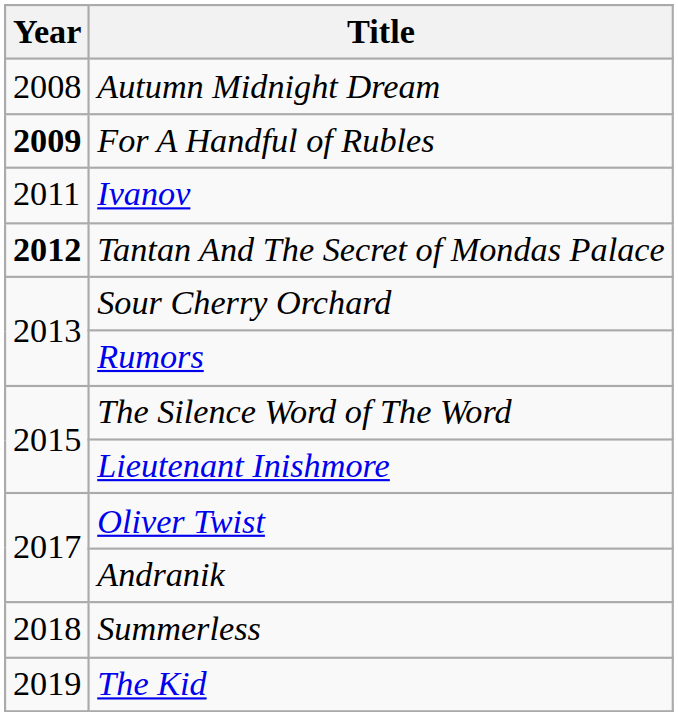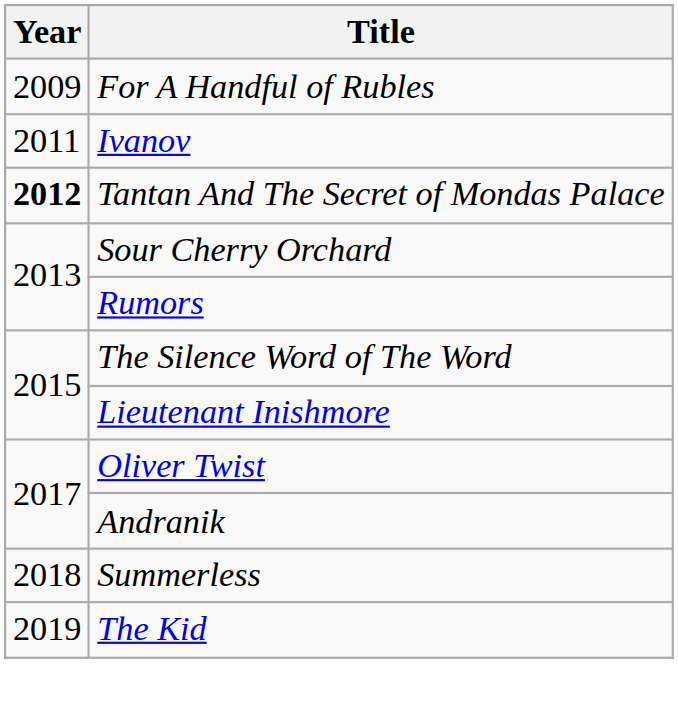 <table class="wikitable sortable">
 <tr>
 <th>Year</th>
 <th>Title</th>
 </tr>
 <tr>
-<td>2008</td>
-<td><em>Autumn Midnight Dream</em></td>
-</tr>
-<tr>
-<td><strong>2009</strong></td>
+<td>2009</td>
 <td><em>For A Handful of Rubles</em></td>
 </tr>
 <tr>
 <td>2011</td>
 <td><a href='#'><em>Ivanov</em></a></td>
 </tr>
 <tr>
 <td><strong>2012</strong></td>
 <td><em>Tantan And The Secret of Mondas Palace</em></td>
 </tr>
 <tr>
 <td rowspan="2">2013</td>
 <td><em>Sour Cherry Orchard</em></td>
 </tr>
 <tr>
 <td><a href='#'><em>Rumors</em></a></td>
 </tr>
 <tr>
 <td rowspan="2">2015</td>
 <td><em>The Silence Word of The Word</em></td>
 </tr>
 <tr>
 <td><em><a href='#'>Lieutenant Inishmore</a></em></td>
 </tr>
 <tr>
 <td rowspan="2">2017</td>
 <td><em><a href='#'>Oliver Twist</a></em></td>
 </tr>
 <tr>
 <td><em>Andranik</em></td>
 </tr>
 <tr>
 <td>2018</td>
 <td><em>Summerless</em></td>
 </tr>
 <tr>
 <td>2019</td>
 <td><em><a href='#'>The Kid</a></em></td>
 </tr>
 </table>
